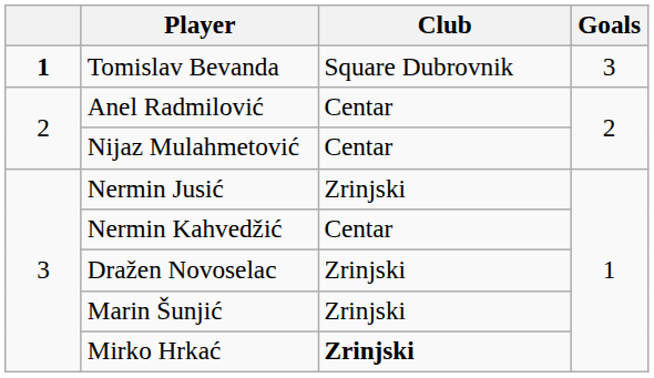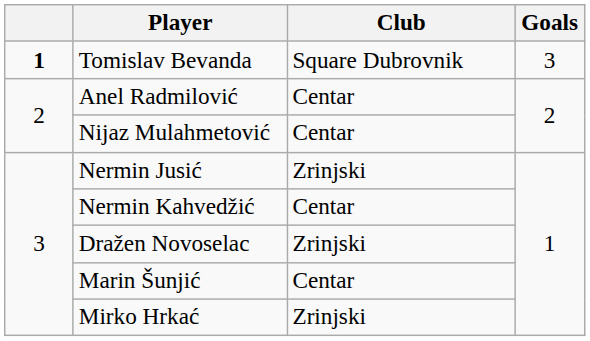 <table class="wikitable" style="text-align: center;">
 <tr>
 <th width=40></th>
 <th width=140>Player</th>
 <th width=150>Club</th>
 <th width=40>Goals</th>
 </tr>
 <tr>
 <td rowspan="1"><strong>1</strong></td>
 <td align="left">Tomislav Bevanda</td>
 <td align="left"> Square Dubrovnik</td>
 <td rowspan="1">3</td>
 </tr>
 <tr>
 <td rowspan="2">2</td>
 <td align="left">Anel Radmilović</td>
 <td align="left"> Centar</td>
 <td rowspan="2">2</td>
 </tr>
 <tr>
 <td align="left">Nijaz Mulahmetović</td>
 <td align="left"> Centar</td>
 </tr>
 <tr>
 <td rowspan="5">3</td>
 <td align="left">Nermin Jusić</td>
 <td align="left"> Zrinjski</td>
 <td rowspan="5">1</td>
 </tr>
 <tr>
 <td align="left">Nermin Kahvedžić</td>
 <td align="left"> Centar</td>
 </tr>
 <tr>
 <td align="left">Dražen Novoselac</td>
 <td align="left"> Zrinjski</td>
 </tr>
 <tr>
 <td align="left">Marin Šunjić</td>
-<td align="left"> Zrinjski</td>
+<td align="left"> Centar</td>
 </tr>
 <tr>
 <td align="left">Mirko Hrkać</td>
-<td align="left"><strong> Zrinjski</strong></td>
+<td align="left"> Zrinjski</td>
 </tr>
 </table>
